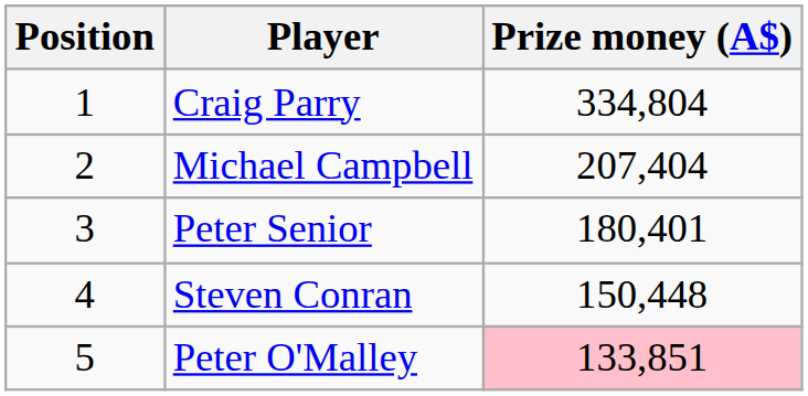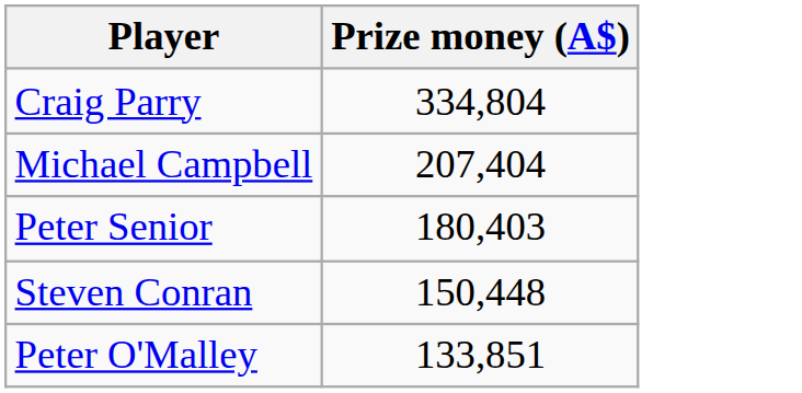 <table class="wikitable">
 <tr>
-<th>Position</th>
 <th>Player</th>
 <th>Prize money (<a href='#'>A$</a>)</th>
 </tr>
 <tr>
-<td align=center>1</td>
 <td> <a href='#'>Craig Parry</a></td>
 <td align=center>334,804</td>
 </tr>
 <tr>
-<td align=center>2</td>
 <td> <a href='#'>Michael Campbell</a></td>
 <td align=center>207,404</td>
 </tr>
 <tr>
-<td align=center>3</td>
 <td> <a href='#'>Peter Senior</a></td>
-<td align=center>180,401</td>
+<td align=center>180,403</td>
 </tr>
 <tr>
-<td align=center>4</td>
 <td> <a href='#'>Steven Conran</a></td>
 <td align=center>150,448</td>
 </tr>
 <tr>
-<td align=center>5</td>
 <td> <a href='#'>Peter O'Malley</a></td>
-<td align=center style="background: pink;">133,851</td>
+<td align=center>133,851</td>
 </tr>
 </table>
